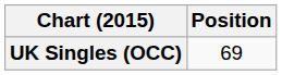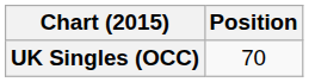 <table class="wikitable plainrowheaders" style="text-align:center">
 <tr>
 <th>Chart (2015)</th>
 <th>Position</th>
 </tr>
 <tr>
 <th scope="row">UK Singles (OCC)</th>
-<td>69</td>
+<td>70</td>
 </tr>
 </table>
